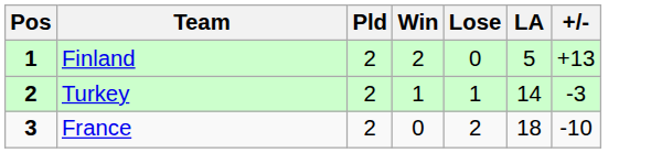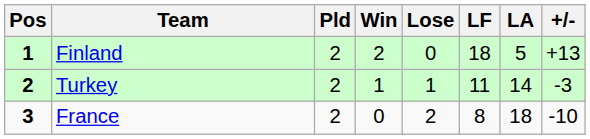 <table class="wikitable" style="font-size: 100%">
 <tr>
 <th width=20>Pos</th>
 <th width=200>Team</th>
 <th width=25>Pld</th>
 <th width=25>Win</th>
 <th width=25>Lose</th>
+<th width=25>LF</th>
 <th width=25>LA</th>
 <th width=25>+/-</th>
 </tr>
 <tr align=center style="background: #ccffcc;">
 <td><strong>1</strong></td>
 <td align="left"> <a href='#'>Finland</a></td>
 <td>2</td>
 <td>2</td>
 <td>0</td>
+<td>18</td>
 <td>5</td>
 <td>+13</td>
 </tr>
 <tr align=center style="background: #ccffcc;">
 <td><strong>2</strong></td>
 <td align="left"> <a href='#'>Turkey</a></td>
 <td>2</td>
 <td>1</td>
 <td>1</td>
+<td>11</td>
 <td>14</td>
 <td>-3</td>
 </tr>
 <tr align=center>
 <td><strong>3</strong></td>
 <td align="left"> <a href='#'>France</a></td>
 <td>2</td>
 <td>0</td>
 <td>2</td>
+<td>8</td>
 <td>18</td>
 <td>-10</td>
 </tr>
 </table>
